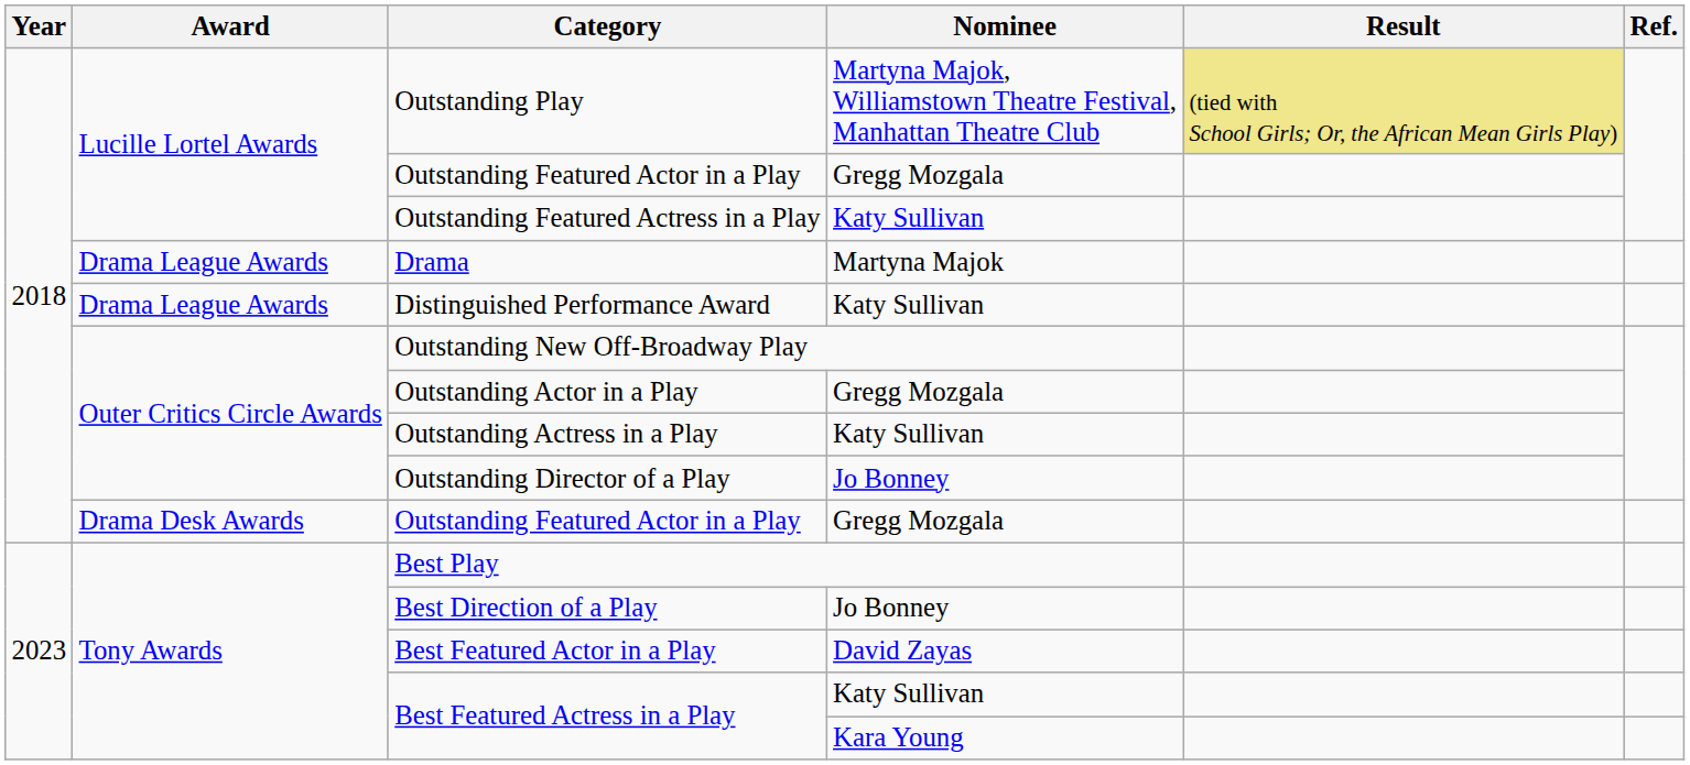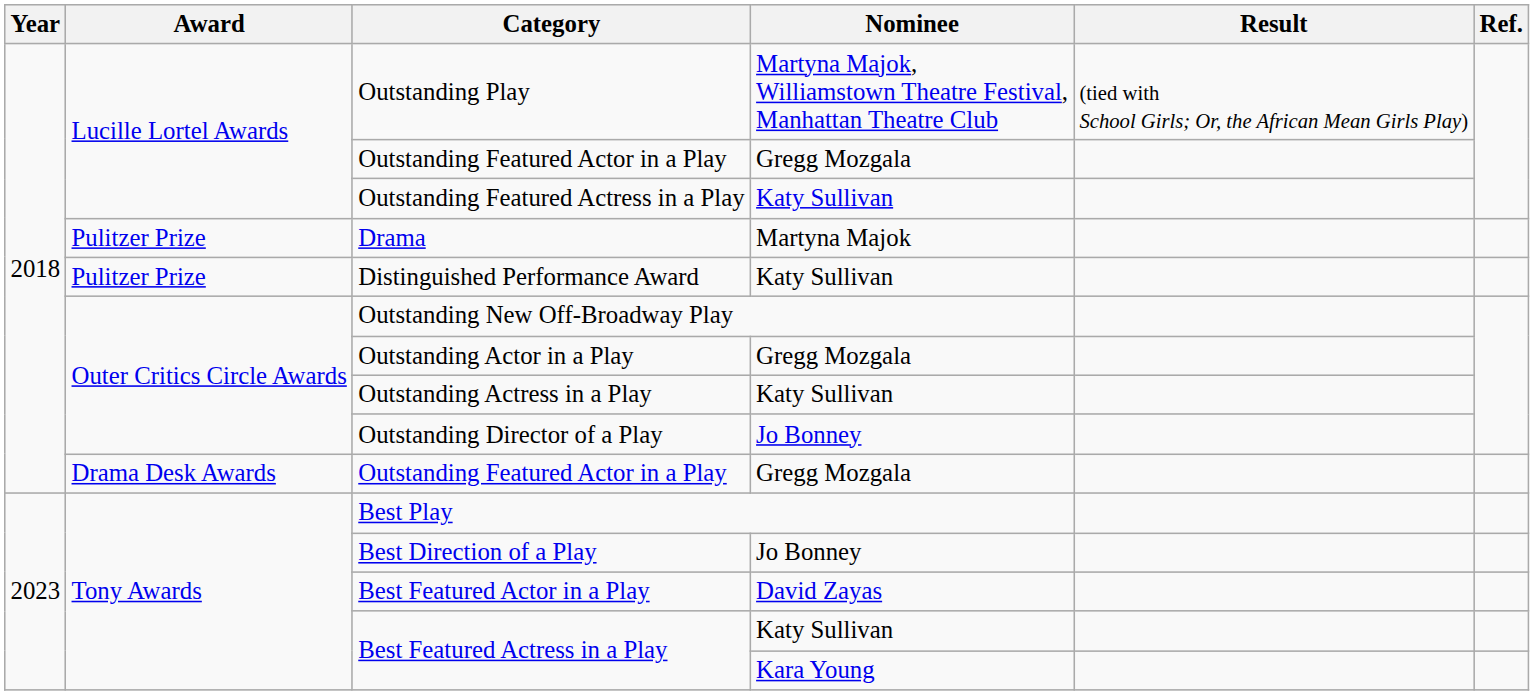 <table class="wikitable">
 <tr>
 <th>Year</th>
 <th>Award</th>
 <th>Category</th>
 <th>Nominee</th>
 <th>Result</th>
 <th>Ref.</th>
 </tr>
 <tr>
 <td rowspan="10" align="center">2018</td>
 <td rowspan="3"><a href='#'>Lucille Lortel Awards</a></td>
 <td>Outstanding Play</td>
 <td><a href='#'>Martyna Majok</a>,<br><a href='#'>Williamstown Theatre Festival</a>,<br><a href='#'>Manhattan Theatre Club</a></td>
-<td style="background: khaki;"><br><small>(tied with<br><em>School Girls; Or, the African Mean Girls Play</em>)</small></td>
+<td><br><small>(tied with<br><em>School Girls; Or, the African Mean Girls Play</em>)</small></td>
 <td rowspan="3" style="text-align: center;"></td>
 </tr>
 <tr>
 <td>Outstanding Featured Actor in a Play</td>
 <td>Gregg Mozgala</td>
 <td></td>
 </tr>
 <tr>
 <td>Outstanding Featured Actress in a Play</td>
 <td><a href='#'>Katy Sullivan</a></td>
 <td></td>
 </tr>
 <tr>
-<td><a href='#'>Drama League Awards</a></td>
+<td><a href='#'>Pulitzer Prize</a></td>
 <td><a href='#'>Drama</a></td>
 <td>Martyna Majok</td>
 <td></td>
 <td style="text-align: center;"></td>
 </tr>
 <tr>
-<td><a href='#'>Drama League Awards</a></td>
+<td><a href='#'>Pulitzer Prize</a></td>
 <td>Distinguished Performance Award</td>
 <td>Katy Sullivan</td>
 <td></td>
 <td style="text-align: center;"></td>
 </tr>
 <tr>
 <td rowspan="4"><a href='#'>Outer Critics Circle Awards</a></td>
 <td colspan="2">Outstanding New Off-Broadway Play</td>
 <td></td>
 <td rowspan="4" style="text-align: center;"></td>
 </tr>
 <tr>
 <td>Outstanding Actor in a Play</td>
 <td>Gregg Mozgala</td>
 <td></td>
 </tr>
 <tr>
 <td>Outstanding Actress in a Play</td>
 <td>Katy Sullivan</td>
 <td></td>
 </tr>
 <tr>
 <td>Outstanding Director of a Play</td>
 <td><a href='#'>Jo Bonney</a></td>
 <td></td>
 </tr>
 <tr>
 <td><a href='#'>Drama Desk Awards</a></td>
 <td><a href='#'>Outstanding Featured Actor in a Play</a></td>
 <td>Gregg Mozgala</td>
 <td></td>
 <td style="text-align: center;"></td>
 </tr>
 <tr>
 <td rowspan="5">2023</td>
 <td rowspan="5"><a href='#'>Tony Awards</a></td>
 <td colspan="2"><a href='#'>Best Play</a></td>
 <td></td>
 <td></td>
 </tr>
 <tr>
 <td><a href='#'>Best Direction of a Play</a></td>
 <td>Jo Bonney</td>
 <td></td>
 <td></td>
 </tr>
 <tr>
 <td><a href='#'>Best Featured Actor in a Play</a></td>
 <td><a href='#'>David Zayas</a></td>
 <td></td>
 <td></td>
 </tr>
 <tr>
 <td rowspan="2"><a href='#'>Best Featured Actress in a Play</a></td>
 <td>Katy Sullivan</td>
 <td></td>
 <td></td>
 </tr>
 <tr>
 <td><a href='#'>Kara Young</a></td>
 <td></td>
 <td></td>
 </tr>
 </table>
